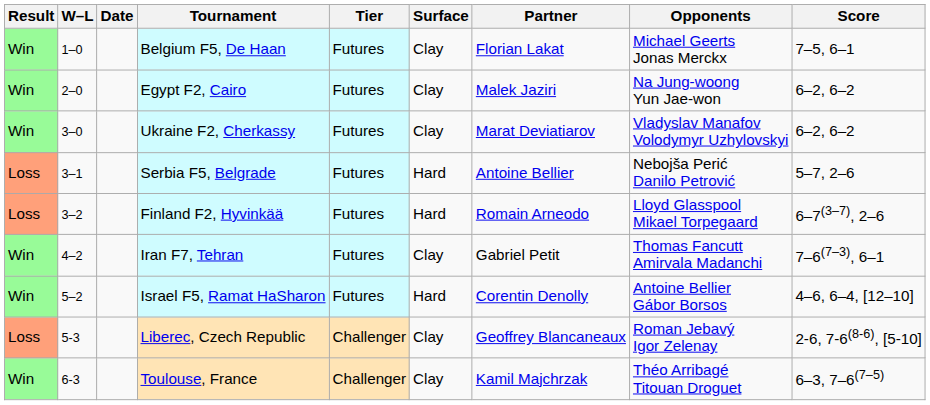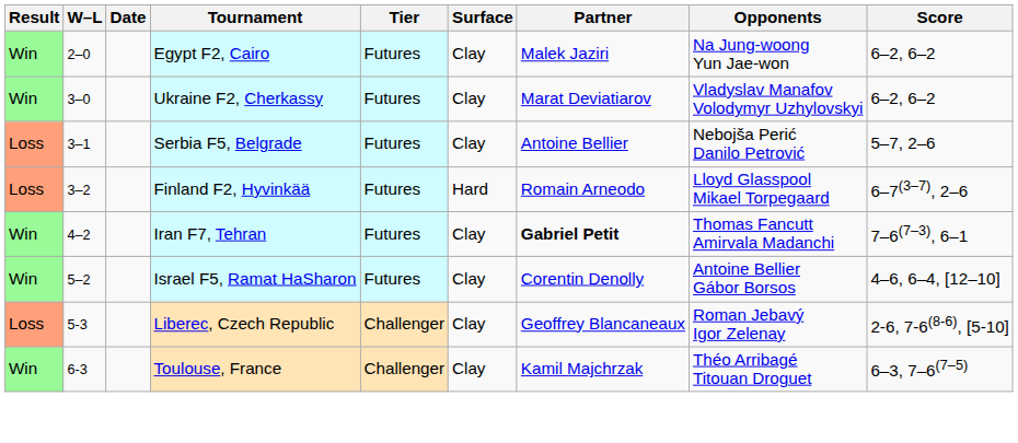 <table class="sortable wikitable">
 <tr>
 <th>Result</th>
 <th class="unsortable">W–L</th>
 <th>Date</th>
 <th>Tournament</th>
 <th>Tier</th>
 <th>Surface</th>
 <th>Partner</th>
 <th>Opponents</th>
 <th class="unsortable">Score</th>
-</tr>
-<tr>
-<td bgcolor=98fb98>Win</td>
-<td><small>1–0</small></td>
-<td></td>
-<td style="background:#cffcff;">Belgium F5, <a href='#'>De Haan</a></td>
-<td style="background:#cffcff;">Futures</td>
-<td>Clay</td>
-<td> <a href='#'>Florian Lakat</a></td>
-<td> <a href='#'>Michael Geerts</a><br> Jonas Merckx</td>
-<td>7–5, 6–1</td>
 </tr>
 <tr>
 <td bgcolor=98FB98>Win</td>
 <td><small>2–0</small></td>
 <td></td>
 <td style="background:#cffcff;">Egypt F2, <a href='#'>Cairo</a></td>
 <td style="background:#cffcff;">Futures</td>
 <td>Clay</td>
 <td> <a href='#'>Malek Jaziri</a></td>
 <td> <a href='#'>Na Jung-woong</a><br> Yun Jae-won</td>
 <td>6–2, 6–2</td>
 </tr>
 <tr>
 <td bgcolor=98FB98>Win</td>
 <td><small>3–0</small></td>
 <td></td>
 <td style="background:#cffcff;">Ukraine F2, <a href='#'>Cherkassy</a></td>
 <td style="background:#cffcff;">Futures</td>
 <td>Clay</td>
 <td> <a href='#'>Marat Deviatiarov</a></td>
 <td> <a href='#'>Vladyslav Manafov</a><br> <a href='#'>Volodymyr Uzhylovskyi</a></td>
 <td>6–2, 6–2</td>
 </tr>
 <tr>
 <td bgcolor=#FFA07A>Loss</td>
 <td><small>3–1</small></td>
 <td></td>
 <td style="background:#cffcff;">Serbia F5, <a href='#'>Belgrade</a></td>
 <td style="background:#cffcff;">Futures</td>
-<td>Hard</td>
+<td>Clay</td>
 <td> <a href='#'>Antoine Bellier</a></td>
 <td> Nebojša Perić<br> <a href='#'>Danilo Petrović</a></td>
 <td>5–7, 2–6</td>
 </tr>
 <tr>
 <td bgcolor=#FFA07A>Loss</td>
 <td><small>3–2</small></td>
 <td></td>
 <td style="background:#cffcff;">Finland F2, <a href='#'>Hyvinkää</a></td>
 <td style="background:#cffcff;">Futures</td>
 <td>Hard</td>
 <td> <a href='#'>Romain Arneodo</a></td>
 <td> <a href='#'>Lloyd Glasspool</a><br> <a href='#'>Mikael Torpegaard</a></td>
 <td>6–7<sup>(3–7)</sup>, 2–6</td>
 </tr>
 <tr>
 <td bgcolor=98fb98>Win</td>
 <td><small>4–2</small></td>
 <td></td>
 <td style="background:#cffcff;">Iran F7, <a href='#'>Tehran</a></td>
 <td style="background:#cffcff;">Futures</td>
 <td>Clay</td>
-<td> Gabriel Petit</td>
+<td><strong> Gabriel Petit</strong></td>
 <td> <a href='#'>Thomas Fancutt</a><br> <a href='#'>Amirvala Madanchi</a></td>
 <td>7–6<sup>(7–3)</sup>, 6–1</td>
 </tr>
 <tr>
 <td bgcolor=98fb98>Win</td>
 <td><small>5–2</small></td>
 <td></td>
 <td style="background:#cffcff;">Israel F5, <a href='#'>Ramat HaSharon</a></td>
 <td style="background:#cffcff;">Futures</td>
-<td>Hard</td>
+<td>Clay</td>
 <td> <a href='#'>Corentin Denolly</a></td>
 <td> <a href='#'>Antoine Bellier</a><br> <a href='#'>Gábor Borsos</a></td>
 <td>4–6, 6–4, [12–10]</td>
 </tr>
 <tr>
 <td bgcolor=FFA07A>Loss</td>
 <td><small>5-3</small></td>
 <td><a href='#'></a></td>
 <td bgcolor="moccasin"><a href='#'>Liberec</a>, Czech Republic</td>
 <td bgcolor="moccasin">Challenger</td>
 <td>Clay</td>
 <td> <a href='#'>Geoffrey Blancaneaux</a></td>
 <td> <a href='#'>Roman Jebavý</a><br> <a href='#'>Igor Zelenay</a></td>
 <td>2-6, 7-6<sup>(8-6)</sup>, [5-10]</td>
 </tr>
 <tr>
 <td bgcolor=98FB98>Win</td>
 <td><small>6-3</small></td>
 <td><a href='#'></a></td>
 <td bgcolor="moccasin"><a href='#'>Toulouse</a>, France</td>
 <td bgcolor="moccasin">Challenger</td>
 <td>Clay</td>
 <td> <a href='#'>Kamil Majchrzak</a></td>
 <td> <a href='#'>Théo Arribagé</a><br> <a href='#'>Titouan Droguet</a></td>
 <td>6–3, 7–6<sup>(7–5)</sup></td>
 </tr>
 </table>
